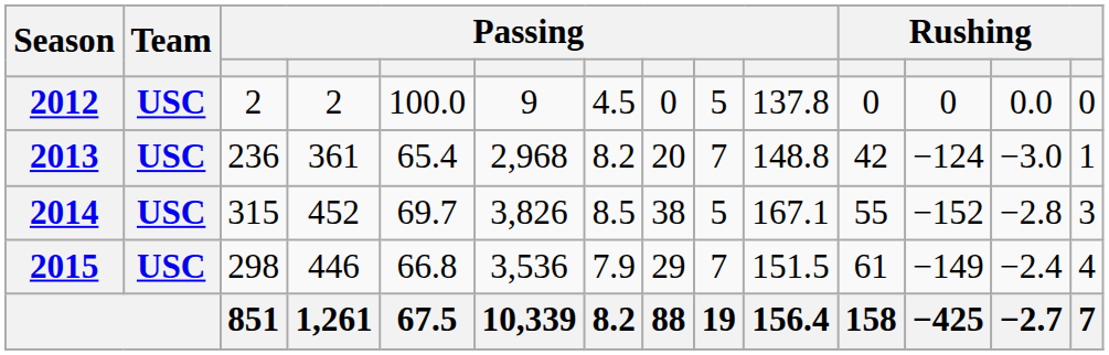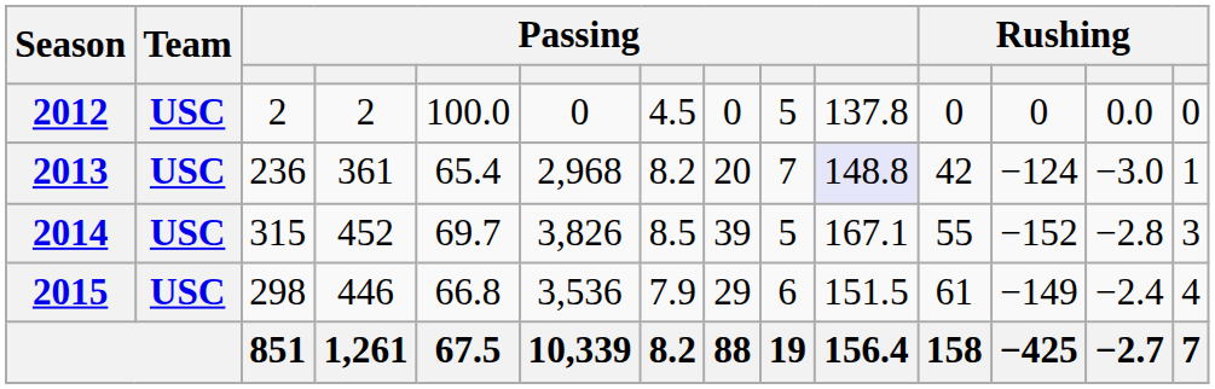 <table class="wikitable" style="text-align:center;">
 <tr>
 <th rowspan="2">Season</th>
 <th rowspan="2">Team</th>
 <th colspan="8">Passing</th>
 <th colspan="4">Rushing</th>
 </tr>
 <tr>
 <th></th>
 <th></th>
 <th></th>
 <th></th>
 <th></th>
 <th></th>
 <th></th>
 <th></th>
 <th></th>
 <th></th>
 <th></th>
 <th></th>
 </tr>
 <tr>
 <th><a href='#'>2012</a></th>
 <th><a href='#'>USC</a></th>
 <td>2</td>
 <td>2</td>
 <td>100.0</td>
-<td>9</td>
+<td>0</td>
 <td>4.5</td>
 <td>0</td>
 <td>5</td>
 <td>137.8</td>
 <td>0</td>
 <td>0</td>
 <td>0.0</td>
 <td>0</td>
 </tr>
 <tr>
 <th><a href='#'>2013</a></th>
 <th><a href='#'>USC</a></th>
 <td>236</td>
 <td>361</td>
 <td>65.4</td>
 <td>2,968</td>
 <td>8.2</td>
 <td>20</td>
 <td>7</td>
-<td>148.8</td>
+<td style="background: lavender;">148.8</td>
 <td>42</td>
 <td>−124</td>
 <td>−3.0</td>
 <td>1</td>
 </tr>
 <tr>
 <th><a href='#'>2014</a></th>
 <th><a href='#'>USC</a></th>
 <td>315</td>
 <td>452</td>
 <td>69.7</td>
 <td>3,826</td>
 <td>8.5</td>
-<td>38</td>
+<td>39</td>
 <td>5</td>
 <td>167.1</td>
 <td>55</td>
 <td>−152</td>
 <td>−2.8</td>
 <td>3</td>
 </tr>
 <tr>
 <th><a href='#'>2015</a></th>
 <th><a href='#'>USC</a></th>
 <td>298</td>
 <td>446</td>
 <td>66.8</td>
 <td>3,536</td>
 <td>7.9</td>
 <td>29</td>
-<td>7</td>
+<td>6</td>
 <td>151.5</td>
 <td>61</td>
 <td>−149</td>
 <td>−2.4</td>
 <td>4</td>
 </tr>
 <tr>
 <th colspan="2"></th>
 <th>851</th>
 <th>1,261</th>
 <th>67.5</th>
 <th>10,339</th>
 <th>8.2</th>
 <th>88</th>
 <th>19</th>
 <th>156.4</th>
 <th>158</th>
 <th>−425</th>
 <th>−2.7</th>
 <th>7</th>
 </tr>
 </table>
